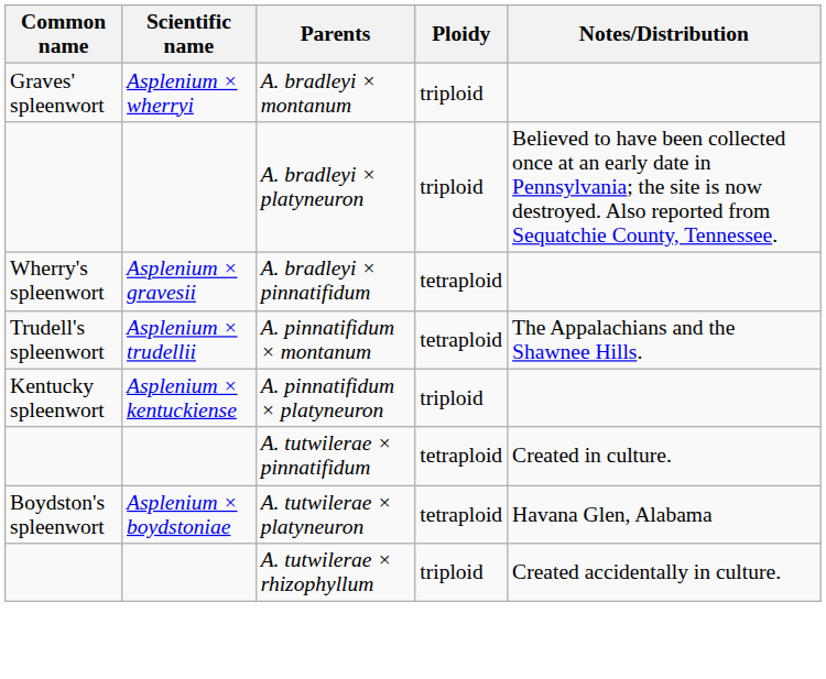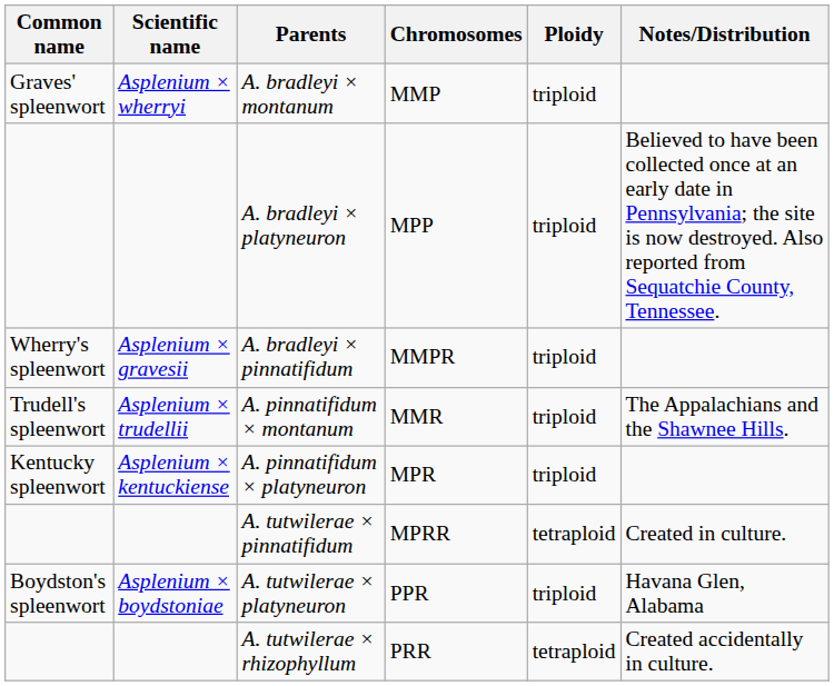 <table class="wikitable">
 <tr>
 <th>Common name</th>
 <th>Scientific name</th>
 <th>Parents</th>
+<th>Chromosomes</th>
 <th>Ploidy</th>
 <th>Notes/Distribution</th>
 </tr>
 <tr>
 <td>Graves' spleenwort</td>
 <td><em><a href='#'>Asplenium × wherryi</a></em></td>
 <td><em>A. bradleyi × montanum</em></td>
+<td>MMP</td>
 <td>triploid</td>
 <td></td>
 </tr>
 <tr>
 <td></td>
 <td></td>
 <td><em>A. bradleyi × platyneuron</em></td>
+<td>MPP</td>
 <td>triploid</td>
 <td>Believed to have been collected once at an early date in <a href='#'>Pennsylvania</a>; the site is now destroyed. Also reported from <a href='#'>Sequatchie County, Tennessee</a>.</td>
 </tr>
 <tr>
 <td>Wherry's spleenwort</td>
 <td><em><a href='#'>Asplenium × gravesii</a></em></td>
 <td><em>A. bradleyi × pinnatifidum</em></td>
-<td>tetraploid</td>
+<td>MMPR</td>
+<td>triploid</td>
 <td></td>
 </tr>
 <tr>
 <td>Trudell's spleenwort</td>
 <td><em><a href='#'>Asplenium × trudellii</a></em></td>
 <td><em>A. pinnatifidum × montanum</em></td>
-<td>tetraploid</td>
+<td>MMR</td>
+<td>triploid</td>
 <td>The Appalachians and the <a href='#'>Shawnee Hills</a>.</td>
 </tr>
 <tr>
 <td>Kentucky spleenwort</td>
 <td><em><a href='#'>Asplenium × kentuckiense</a></em></td>
 <td><em>A. pinnatifidum × platyneuron</em></td>
+<td>MPR</td>
 <td>triploid</td>
 <td></td>
 </tr>
 <tr>
 <td></td>
 <td></td>
 <td><em>A. tutwilerae  × pinnatifidum</em></td>
+<td>MPRR</td>
 <td>tetraploid</td>
 <td>Created in culture.</td>
 </tr>
 <tr>
 <td>Boydston's spleenwort</td>
 <td><em><a href='#'>Asplenium × boydstoniae</a></em></td>
 <td><em>A. tutwilerae × platyneuron</em></td>
-<td>tetraploid</td>
+<td>PPR</td>
+<td>triploid</td>
 <td>Havana Glen, Alabama</td>
 </tr>
 <tr>
 <td></td>
 <td></td>
 <td><em>A. tutwilerae  × rhizophyllum</em></td>
-<td>triploid</td>
+<td>PRR</td>
+<td>tetraploid</td>
 <td>Created accidentally in culture.</td>
 </tr>
 </table>
